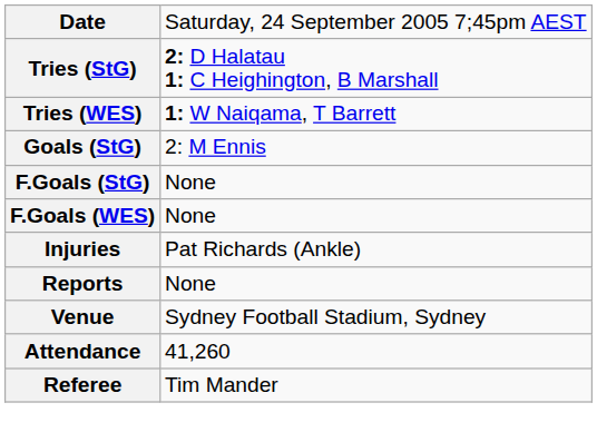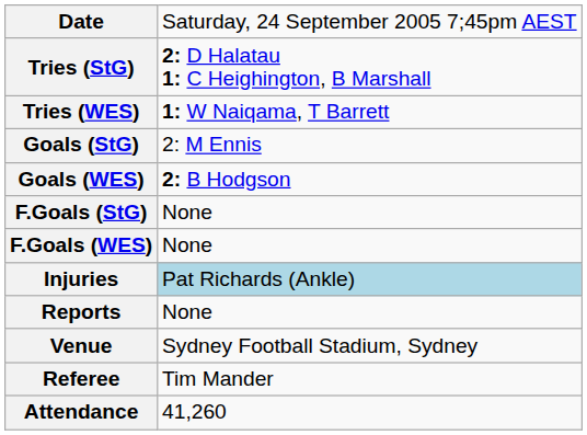 <table class="wikitable">
 <tr>
 <th>Date</th>
 <td>Saturday, 24 September 2005 7;45pm <a href='#'>AEST</a></td>
 </tr>
 <tr>
 <th>Tries (<a href='#'>StG</a>)</th>
 <td><strong>2:</strong> <a href='#'>D Halatau</a><br><strong>1:</strong> <a href='#'>C Heighington</a>, <a href='#'>B Marshall</a></td>
 </tr>
 <tr>
 <th>Tries (<a href='#'>WES</a>)</th>
 <td><strong>1:</strong> <a href='#'>W Naiqama</a>, <a href='#'>T Barrett</a></td>
 </tr>
 <tr>
 <th>Goals (<a href='#'>StG</a>)</th>
 <td>2: <a href='#'>M Ennis</a></td>
 </tr>
 <tr>
+<th>Goals (<a href='#'>WES</a>)</th>
+<td><strong>2:</strong> <a href='#'>B Hodgson</a></td>
+</tr>
+<tr>
 <th>F.Goals (<a href='#'>StG</a>)</th>
 <td>None</td>
 </tr>
 <tr>
 <th>F.Goals (<a href='#'>WES</a>)</th>
 <td>None</td>
 </tr>
 <tr>
 <th>Injuries</th>
-<td>Pat Richards (Ankle)</td>
+<td style="background: lightblue;">Pat Richards (Ankle)</td>
 </tr>
 <tr>
 <th>Reports</th>
 <td>None</td>
 </tr>
 <tr>
 <th>Venue</th>
 <td>Sydney Football Stadium, Sydney</td>
 </tr>
 <tr>
+<th>Referee</th>
+<td>Tim Mander</td>
+</tr>
+<tr>
 <th>Attendance</th>
 <td>41,260</td>
 </tr>
-<tr>
-<th>Referee</th>
-<td>Tim Mander</td>
-</tr>
 </table>
